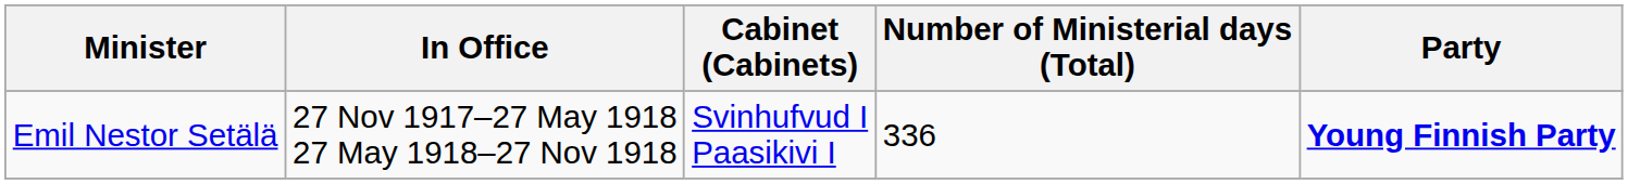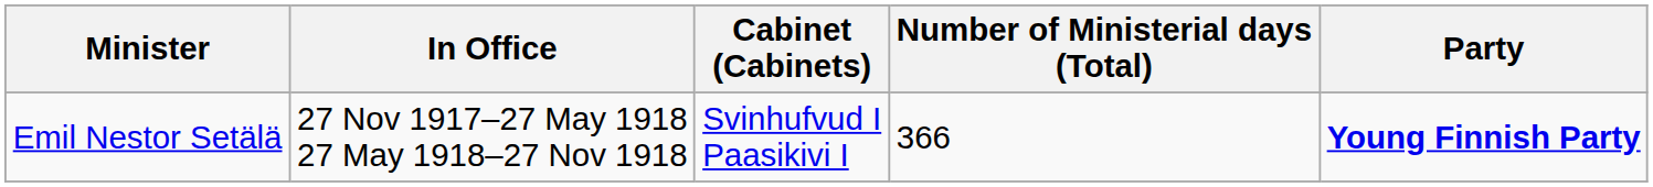 <table class="wikitable">
 <tr>
 <th>Minister</th>
 <th>In Office</th>
 <th>Cabinet<br>(Cabinets)</th>
 <th>Number of Ministerial days <br>(Total)</th>
 <th>Party</th>
 </tr>
 <tr>
 <td><a href='#'>Emil Nestor Setälä</a></td>
 <td>27 Nov 1917–27 May 1918<br>27 May 1918–27 Nov 1918</td>
 <td><a href='#'>Svinhufvud I</a><br><a href='#'>Paasikivi I</a></td>
-<td>336</td>
+<td>366</td>
 <td><strong><a href='#'>Young Finnish Party</a></strong></td>
 </tr>
 </table>
